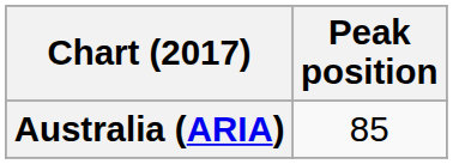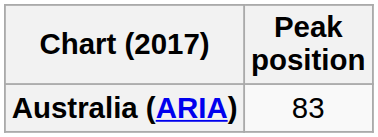 <table class="wikitable plainrowheaders" style="text-align:center;">
 <tr>
 <th scope="col">Chart (2017)</th>
 <th scope="col">Peak<br>position</th>
 </tr>
 <tr>
 <th scope="row">Australia (<a href='#'>ARIA</a>)</th>
-<td>85</td>
+<td>83</td>
 </tr>
 </table>
